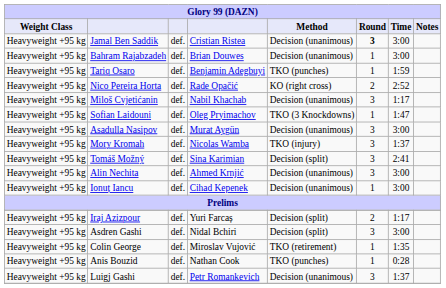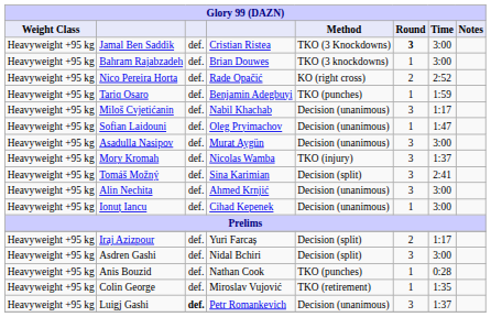 <table class="wikitable" style="font-size: 70%;">
 <tr>
 <th colspan="8" style="background-color: #ccf; color: #000080; text-align: center;"><strong>Glory 99 (DAZN)</strong></th>
 </tr>
 <tr>
 <th colspan="1" style="background-color: #E6E8FA; color: #000000; text-align: center;">Weight Class</th>
 <th colspan="1" style="background-color: #E6E8FA; color: #000000; text-align: center;"></th>
 <th colspan="1" style="background-color: #E6E8FA; color: #000000; text-align: center;"></th>
 <th colspan="1" style="background-color: #E6E8FA; color: #000000; text-align: center;"></th>
 <th colspan="1" style="background-color: #E6E8FA; color: #000000; text-align: center;">Method</th>
 <th colspan="1" style="background-color: #E6E8FA; color: #000000; text-align: center;">Round</th>
 <th colspan="1" style="background-color: #E6E8FA; color: #000000; text-align: center;">Time</th>
 <th colspan="1" style="background-color: #E6E8FA; color: #000000; text-align: center;">Notes</th>
 </tr>
 <tr>
 <td>Heavyweight +95 kg</td>
 <td> <a href='#'>Jamal Ben Saddik</a></td>
 <td align=center>def.</td>
 <td> <a href='#'>Cristian Ristea</a></td>
-<td>Decision (unanimous)</td>
+<td>TKO (3 Knockdowns)</td>
 <td align=center><strong>3</strong></td>
 <td align=center>3:00</td>
 <td></td>
 </tr>
 <tr>
 <td>Heavyweight +95 kg</td>
 <td> <a href='#'>Bahram Rajabzadeh</a></td>
 <td align=center>def.</td>
 <td> <a href='#'>Brian Douwes</a></td>
-<td>Decision (unanimous)</td>
+<td>TKO (3 knockdowns)</td>
 <td align=center>1</td>
 <td align=center>3:00</td>
+<td></td>
+</tr>
+<tr>
+<td>Heavyweight +95 kg</td>
+<td> <a href='#'>Nico Pereira Horta</a></td>
+<td align=center>def.</td>
+<td> <a href='#'>Rade Opačić</a></td>
+<td>KO (right cross)</td>
+<td align=center>2</td>
+<td align=center>2:52</td>
 <td></td>
 </tr>
 <tr>
 <td>Heavyweight +95 kg</td>
 <td> <a href='#'>Tariq Osaro</a></td>
 <td align=center>def.</td>
 <td> <a href='#'>Benjamin Adegbuyi</a></td>
 <td>TKO (punches)</td>
 <td align=center>1</td>
 <td align=center>1:59</td>
-<td></td>
-</tr>
-<tr>
-<td>Heavyweight +95 kg</td>
-<td> <a href='#'>Nico Pereira Horta</a></td>
-<td align=center>def.</td>
-<td> <a href='#'>Rade Opačić</a></td>
-<td>KO (right cross)</td>
-<td align=center>2</td>
-<td align=center>2:52</td>
 <td></td>
 </tr>
 <tr>
 <td>Heavyweight +95 kg</td>
 <td> <a href='#'>Miloš Cvjetićanin</a></td>
 <td align=center>def.</td>
 <td> <a href='#'>Nabil Khachab</a></td>
 <td>Decision (unanimous)</td>
 <td align=center>3</td>
 <td align=center>1:17</td>
 <td></td>
 </tr>
 <tr>
 <td>Heavyweight +95 kg</td>
 <td> <a href='#'>Sofian Laidouni</a></td>
 <td align=center>def.</td>
 <td> <a href='#'>Oleg Pryimachov</a></td>
-<td>TKO (3 Knockdowns)</td>
+<td>Decision (unanimous)</td>
 <td align=center>1</td>
 <td align=center>1:47</td>
 <td></td>
 </tr>
 <tr>
 <td>Heavyweight +95 kg</td>
 <td> <a href='#'>Asadulla Nasipov</a></td>
 <td align=center>def.</td>
 <td> <a href='#'>Murat Aygün</a></td>
 <td>Decision (unanimous)</td>
 <td align=center>3</td>
 <td align=center>3:00</td>
 <td></td>
 </tr>
 <tr>
 <td>Heavyweight +95 kg</td>
 <td> <a href='#'>Mory Kromah</a></td>
 <td align=center>def.</td>
 <td> <a href='#'>Nicolas Wamba</a></td>
 <td>TKO (injury)</td>
 <td align=center>3</td>
 <td align=center>1:37</td>
 <td></td>
 </tr>
 <tr>
 <td>Heavyweight +95 kg</td>
 <td> <a href='#'>Tomáš Možný</a></td>
 <td align=center>def.</td>
 <td> <a href='#'>Sina Karimian</a></td>
 <td>Decision (split)</td>
 <td align=center>3</td>
 <td align=center>2:41</td>
 <td></td>
 </tr>
 <tr>
 <td>Heavyweight +95 kg</td>
 <td> <a href='#'>Alin Nechita</a></td>
 <td align=center>def.</td>
 <td> <a href='#'>Ahmed Krnjić</a></td>
 <td>Decision (unanimous)</td>
 <td align=center>3</td>
 <td align=center>3:00</td>
 <td></td>
 </tr>
 <tr>
 <td>Heavyweight +95 kg</td>
 <td> <a href='#'>Ionuț Iancu</a></td>
 <td align=center>def.</td>
 <td> <a href='#'>Cihad Kepenek</a></td>
 <td>Decision (unanimous)</td>
 <td align=center>1</td>
 <td align=center>3:00</td>
 <td></td>
 </tr>
 <tr>
 <th colspan="8" style="background-color: #ccf; color: #000080; text-align: center;"><strong>Prelims</strong></th>
 </tr>
 <tr>
 </tr>
 <tr>
 <td>Heavyweight +95 kg</td>
 <td> <a href='#'>Iraj Azizpour</a></td>
 <td align=center>def.</td>
 <td> Yuri Farcaș</td>
 <td>Decision (split)</td>
 <td align=center>2</td>
 <td align=center>1:17</td>
 <td></td>
 </tr>
 <tr>
 <td>Heavyweight +95 kg</td>
 <td> Asdren Gashi</td>
 <td align=center>def.</td>
 <td> Nidal Bchiri</td>
 <td>Decision (split)</td>
 <td align=center>3</td>
 <td align=center>3:00</td>
 <td></td>
 </tr>
 <tr>
 <td>Heavyweight +95 kg</td>
+<td> Anis Bouzid</td>
+<td align=center>def.</td>
+<td> Nathan Cook</td>
+<td>TKO (punches)</td>
+<td align=center>1</td>
+<td align=center>0:28</td>
+<td></td>
+</tr>
+<tr>
+<td>Heavyweight +95 kg</td>
 <td> Colin George</td>
 <td align=center>def.</td>
 <td> Miroslav Vujović</td>
 <td>TKO (retirement)</td>
 <td align=center>1</td>
 <td align=center>1:35</td>
 <td></td>
 </tr>
 <tr>
 <td>Heavyweight +95 kg</td>
-<td> Anis Bouzid</td>
-<td align=center>def.</td>
-<td> Nathan Cook</td>
-<td>TKO (punches)</td>
-<td align=center>1</td>
-<td align=center>0:28</td>
-<td></td>
-</tr>
-<tr>
-<td>Heavyweight +95 kg</td>
 <td> Luigj Gashi</td>
-<td align=center>def.</td>
+<td align=center><strong>def.</strong></td>
 <td> <a href='#'>Petr Romankevich</a></td>
 <td>Decision (unanimous)</td>
 <td align=center>3</td>
 <td align=center>1:37</td>
 <td></td>
 </tr>
 <tr>
 </tr>
 </table>
